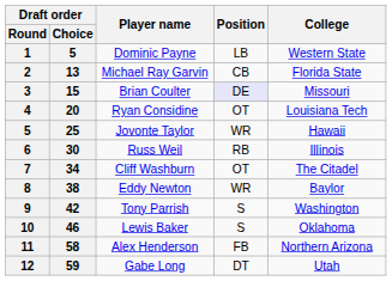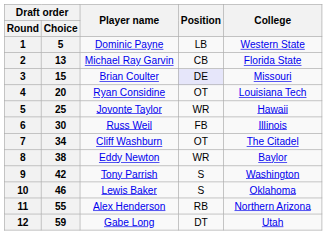 <table class="wikitable" style="font-size: 95%;">
 <tr>
 <th style="width:100px;" colspan="2">Draft order</th>
 <th style="width:140px;" rowspan="2">Player name</th>
 <th style="width:60px;" rowspan="2">Position</th>
 <th style="width:140px;" rowspan="2">College</th>
 </tr>
 <tr>
 <th>Round</th>
 <th>Choice</th>
 </tr>
 <tr style="text-align:center;">
 <th>1</th>
 <th>5</th>
 <td><a href='#'>Dominic Payne</a></td>
 <td>LB</td>
 <td><a href='#'>Western State</a></td>
 </tr>
 <tr style="text-align:center;">
 <th>2</th>
 <th>13</th>
 <td><a href='#'>Michael Ray Garvin</a></td>
 <td>CB</td>
 <td><a href='#'>Florida State</a></td>
 </tr>
 <tr style="text-align:center;">
 <th>3</th>
 <th>15</th>
 <td><a href='#'>Brian Coulter</a></td>
 <td style="background: lavender;">DE</td>
 <td><a href='#'>Missouri</a></td>
 </tr>
 <tr style="text-align:center;">
 <th>4</th>
 <th>20</th>
 <td><a href='#'>Ryan Considine</a></td>
 <td>OT</td>
 <td><a href='#'>Louisiana Tech</a></td>
 </tr>
 <tr style="text-align:center;">
 <th>5</th>
 <th>25</th>
 <td><a href='#'>Jovonte Taylor</a></td>
 <td>WR</td>
 <td><a href='#'>Hawaii</a></td>
 </tr>
 <tr style="text-align:center;">
 <th>6</th>
 <th>30</th>
 <td><a href='#'>Russ Weil</a></td>
-<td>RB</td>
+<td>FB</td>
 <td><a href='#'>Illinois</a></td>
 </tr>
 <tr style="text-align:center;">
 <th>7</th>
 <th>34</th>
 <td><a href='#'>Cliff Washburn</a></td>
 <td>OT</td>
 <td><a href='#'>The Citadel</a></td>
 </tr>
 <tr style="text-align:center;">
 <th>8</th>
 <th>38</th>
 <td><a href='#'>Eddy Newton</a></td>
 <td>WR</td>
 <td><a href='#'>Baylor</a></td>
 </tr>
 <tr style="text-align:center;">
 <th>9</th>
 <th>42</th>
 <td><a href='#'>Tony Parrish</a></td>
 <td>S</td>
 <td><a href='#'>Washington</a></td>
 </tr>
 <tr style="text-align:center;">
 <th>10</th>
 <th>46</th>
 <td><a href='#'>Lewis Baker</a></td>
 <td>S</td>
 <td><a href='#'>Oklahoma</a></td>
 </tr>
 <tr style="text-align:center;">
 <th>11</th>
-<th>58</th>
+<th>55</th>
 <td><a href='#'>Alex Henderson</a></td>
-<td>FB</td>
+<td>RB</td>
 <td><a href='#'>Northern Arizona</a></td>
 </tr>
 <tr style="text-align:center;">
 <th>12</th>
 <th>59</th>
 <td><a href='#'>Gabe Long</a></td>
 <td>DT</td>
 <td><a href='#'>Utah</a></td>
 </tr>
 </table>
